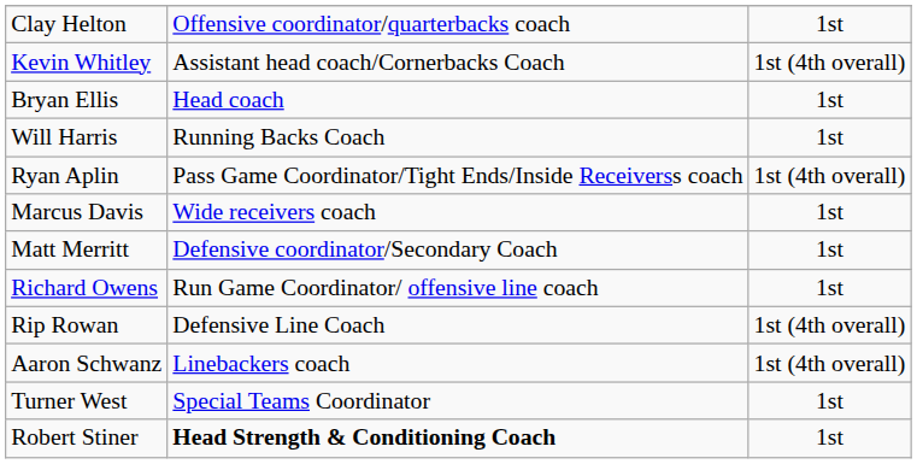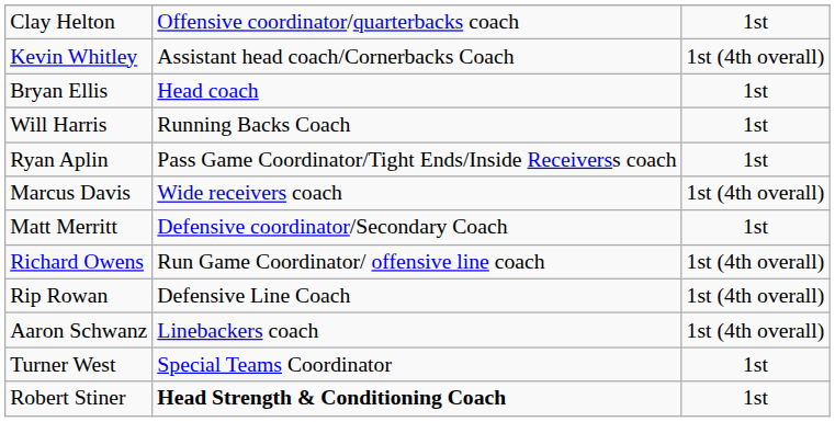 <table class="wikitable">
 <tr>
 </tr>
 <tr>
 <td>Clay Helton</td>
 <td><a href='#'>Offensive coordinator</a>/<a href='#'>quarterbacks</a> coach</td>
 <td align=center>1st</td>
 </tr>
 <tr>
 <td><a href='#'>Kevin Whitley</a></td>
 <td>Assistant head coach/Cornerbacks Coach</td>
 <td align=center>1st (4th overall)</td>
 </tr>
 <tr>
 <td>Bryan Ellis</td>
 <td><a href='#'>Head coach</a></td>
 <td align=center>1st</td>
 </tr>
 <tr>
 <td>Will Harris</td>
 <td>Running Backs Coach</td>
 <td align=center>1st</td>
 </tr>
 <tr>
 <td>Ryan Aplin</td>
 <td>Pass Game Coordinator/Tight Ends/Inside <a href='#'>Receivers</a>s coach</td>
-<td align=center>1st (4th overall)</td>
+<td align=center>1st</td>
 </tr>
 <tr>
 <td>Marcus Davis</td>
 <td><a href='#'>Wide receivers</a> coach</td>
-<td align=center>1st</td>
+<td align=center>1st (4th overall)</td>
 </tr>
 <tr>
 <td>Matt Merritt</td>
 <td><a href='#'>Defensive coordinator</a>/Secondary Coach</td>
 <td align=center>1st</td>
 </tr>
 <tr>
 <td><a href='#'>Richard Owens</a></td>
 <td>Run Game Coordinator/ <a href='#'>offensive line</a> coach</td>
-<td align=center>1st</td>
+<td align=center>1st (4th overall)</td>
 </tr>
 <tr>
 <td>Rip Rowan</td>
 <td>Defensive Line Coach</td>
 <td align=center>1st (4th overall)</td>
 </tr>
 <tr>
 <td>Aaron Schwanz</td>
 <td><a href='#'>Linebackers</a> coach</td>
 <td align=center>1st (4th overall)</td>
 </tr>
 <tr>
 <td>Turner West</td>
 <td><a href='#'>Special Teams</a> Coordinator</td>
 <td align=center>1st</td>
 </tr>
 <tr>
 <td>Robert Stiner</td>
 <td><strong>Head Strength & Conditioning Coach</strong></td>
 <td align=center>1st</td>
 </tr>
 </table>
